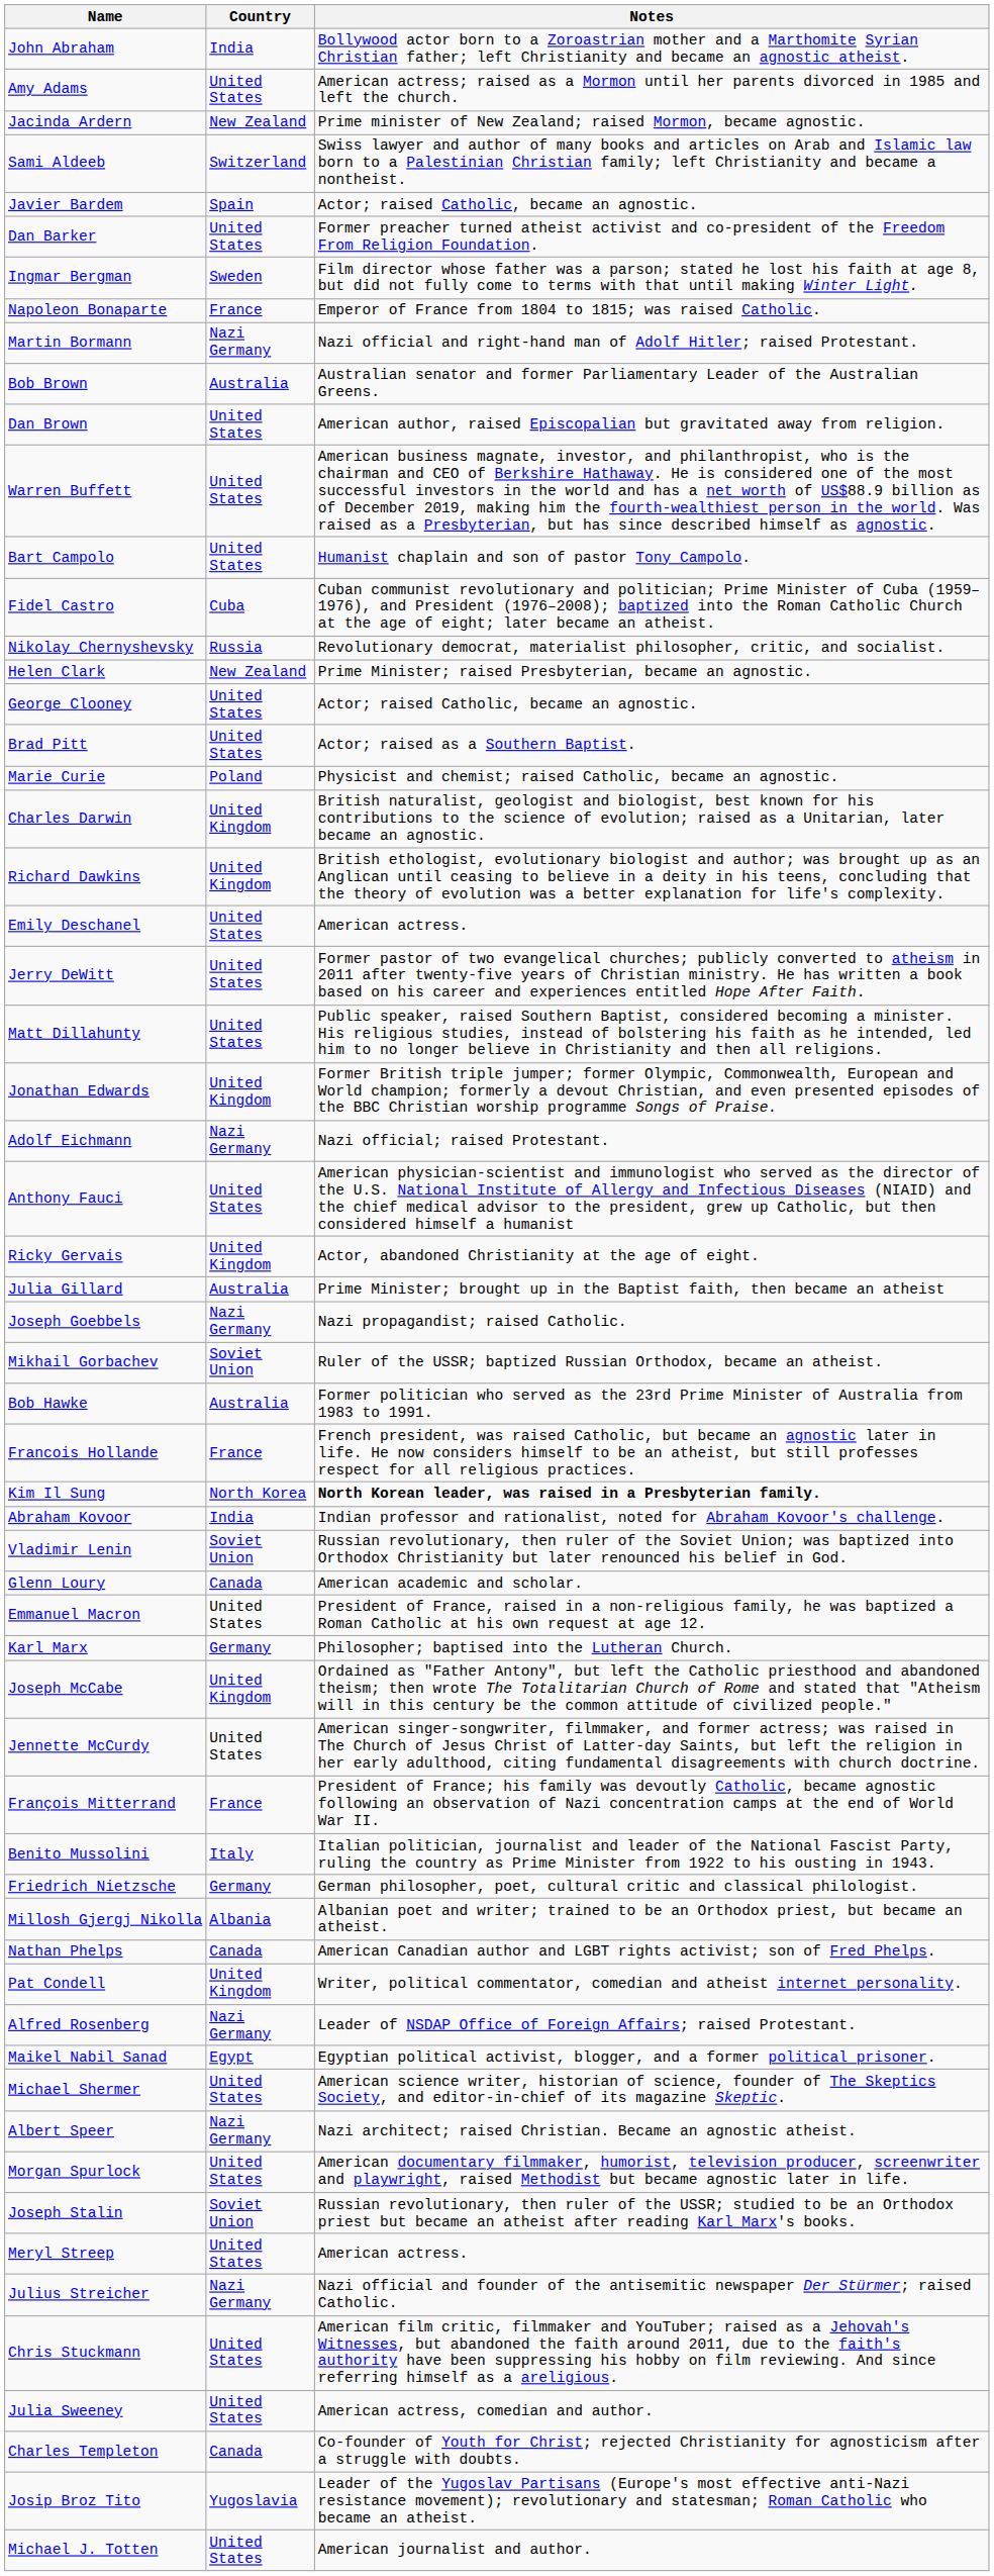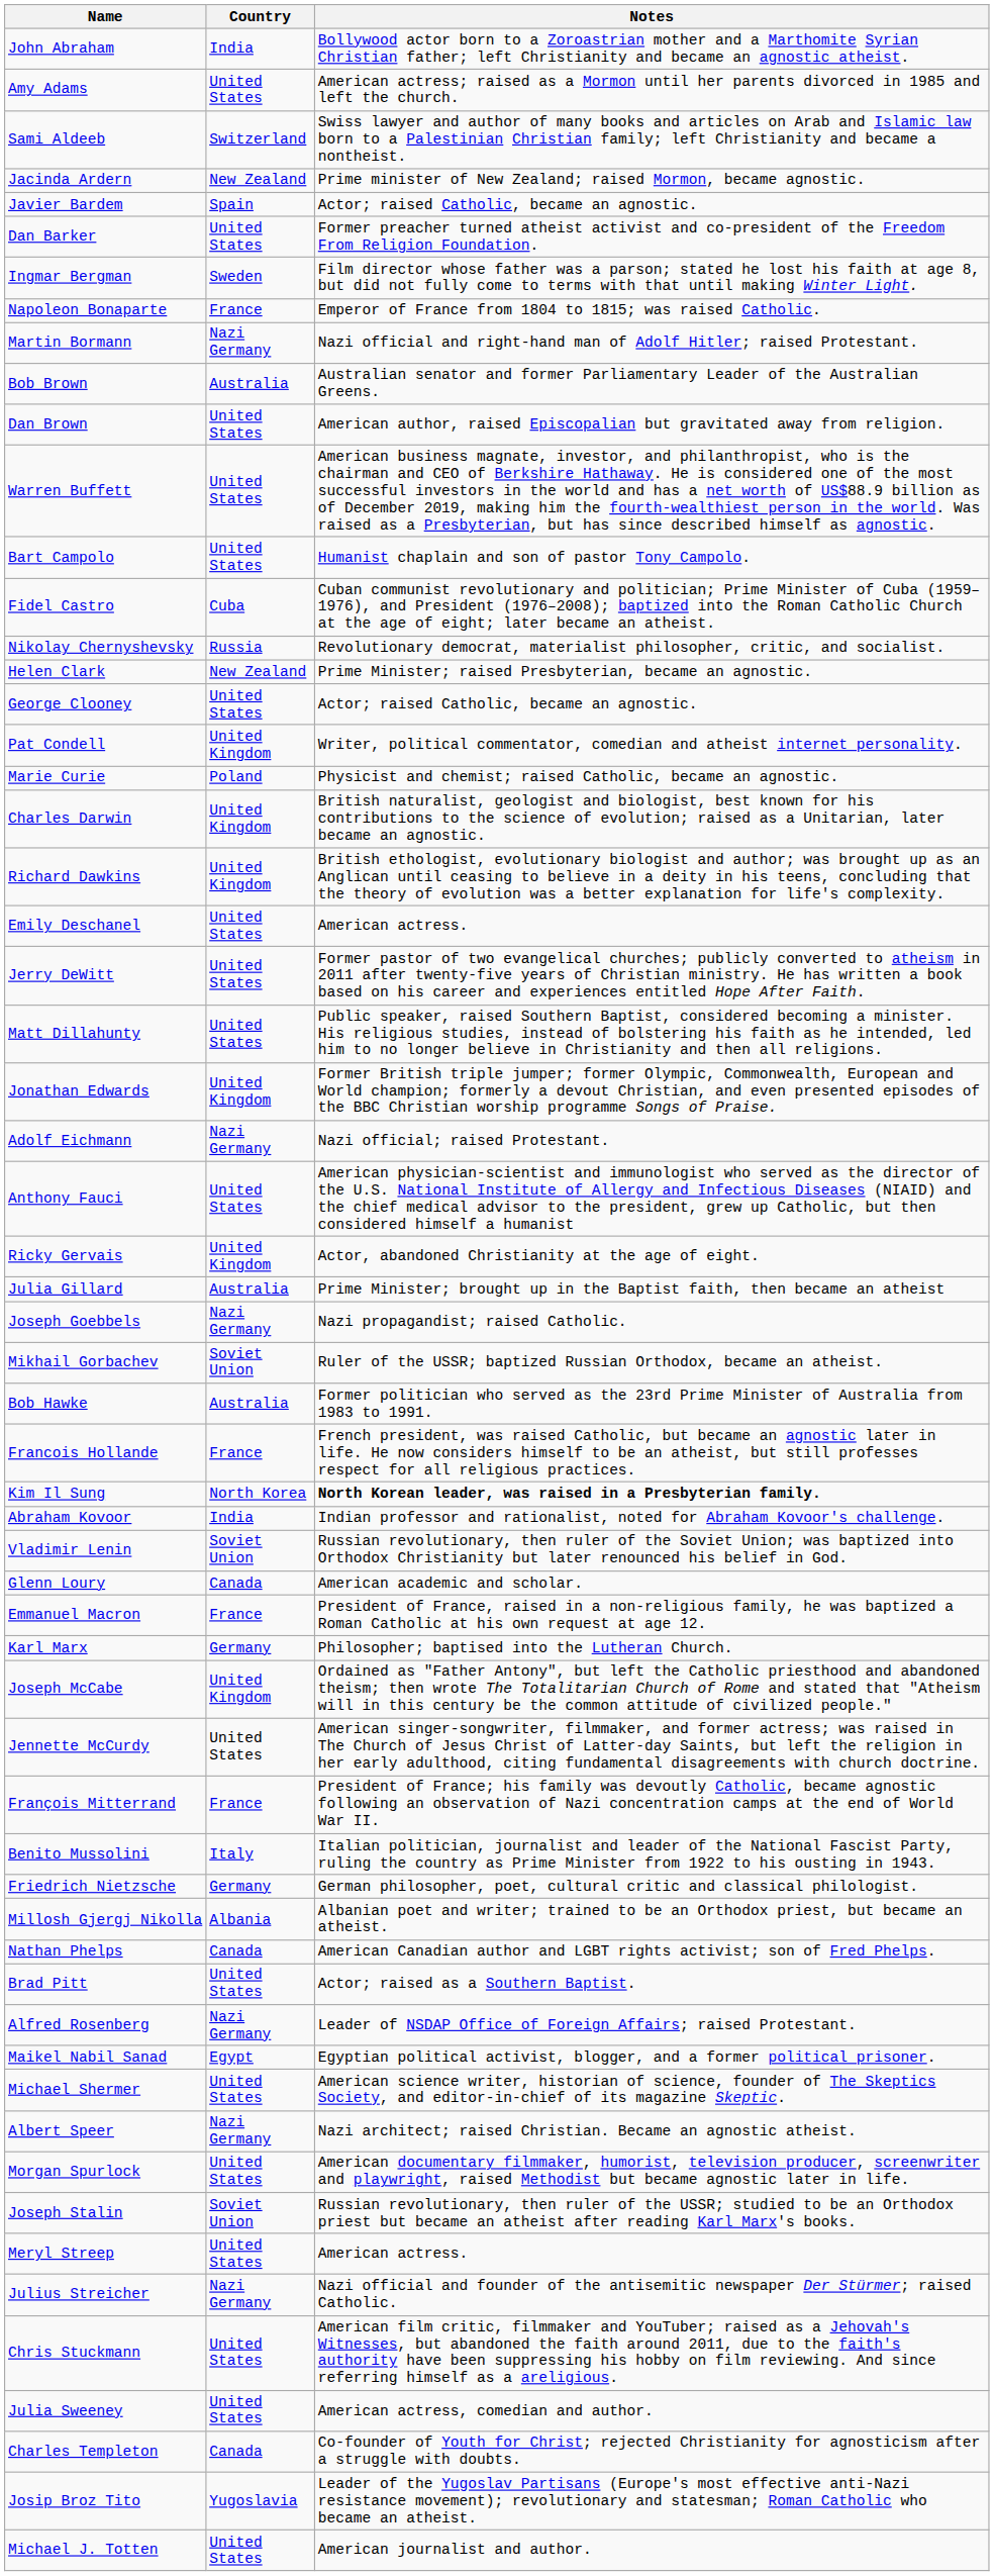 <table class="wikitable sortable">
 <tr>
 <th>Name</th>
 <th>Country</th>
 <th>Notes</th>
 </tr>
 <tr>
 <td><a href='#'>John Abraham</a></td>
 <td><a href='#'>India</a></td>
 <td><a href='#'>Bollywood</a> actor born to a <a href='#'>Zoroastrian</a> mother and a <a href='#'>Marthomite</a> <a href='#'>Syrian Christian</a> father; left Christianity and became an <a href='#'>agnostic atheist</a>.</td>
 </tr>
 <tr>
 <td><a href='#'>Amy Adams</a></td>
 <td><a href='#'>United States</a></td>
 <td>American actress; raised as a <a href='#'>Mormon</a> until her parents divorced in 1985 and left the church.</td>
 </tr>
 <tr>
+<td><a href='#'>Sami Aldeeb</a></td>
+<td><a href='#'>Switzerland</a></td>
+<td>Swiss lawyer and author of many books and articles on Arab and <a href='#'>Islamic law</a> born to a <a href='#'>Palestinian</a> <a href='#'>Christian</a> family; left Christianity and became a nontheist.</td>
+</tr>
+<tr>
 <td><a href='#'>Jacinda Ardern</a></td>
 <td><a href='#'>New Zealand</a></td>
 <td>Prime minister of New Zealand; raised <a href='#'>Mormon</a>, became agnostic.</td>
-</tr>
-<tr>
-<td><a href='#'>Sami Aldeeb</a></td>
-<td><a href='#'>Switzerland</a></td>
-<td>Swiss lawyer and author of many books and articles on Arab and <a href='#'>Islamic law</a> born to a <a href='#'>Palestinian</a> <a href='#'>Christian</a> family; left Christianity and became a nontheist.</td>
 </tr>
 <tr>
 <td><a href='#'>Javier Bardem</a></td>
 <td><a href='#'>Spain</a></td>
 <td>Actor; raised <a href='#'>Catholic</a>, became an agnostic.</td>
 </tr>
 <tr>
 <td><a href='#'>Dan Barker</a></td>
 <td><a href='#'>United States</a></td>
 <td>Former preacher turned atheist activist and co-president of the <a href='#'>Freedom From Religion Foundation</a>.</td>
 </tr>
 <tr>
 <td><a href='#'>Ingmar Bergman</a></td>
 <td><a href='#'>Sweden</a></td>
 <td>Film director whose father was a parson; stated he lost his faith at age 8, but did not fully come to terms with that until making <em><a href='#'>Winter Light</a>.</em></td>
 </tr>
 <tr>
 <td><a href='#'>Napoleon Bonaparte</a></td>
 <td><a href='#'>France</a></td>
 <td>Emperor of France from 1804 to 1815; was raised <a href='#'>Catholic</a>.</td>
 </tr>
 <tr>
 <td><a href='#'>Martin Bormann</a></td>
 <td><a href='#'>Nazi Germany</a></td>
 <td>Nazi official and right-hand man of <a href='#'>Adolf Hitler</a>; raised Protestant.</td>
 </tr>
 <tr>
 <td><a href='#'>Bob Brown</a></td>
 <td><a href='#'>Australia</a></td>
 <td>Australian senator and former Parliamentary Leader of the Australian Greens.</td>
 </tr>
 <tr>
 <td><a href='#'>Dan Brown</a></td>
 <td><a href='#'>United States</a></td>
 <td>American author, raised <a href='#'>Episcopalian</a> but gravitated away from religion.</td>
 </tr>
 <tr>
 <td><a href='#'>Warren Buffett</a></td>
 <td><a href='#'>United States</a></td>
 <td>American business magnate, investor, and philanthropist, who is the chairman and CEO of <a href='#'>Berkshire Hathaway</a>. He is considered one of the most successful investors in the world and has a <a href='#'>net worth</a> of <a href='#'>US$</a>88.9 billion as of December 2019, making him the <a href='#'>fourth-wealthiest person in the world</a>. Was raised as a <a href='#'>Presbyterian</a>, but has since described himself as <a href='#'>agnostic</a>.</td>
 </tr>
 <tr>
 <td><a href='#'>Bart Campolo</a></td>
 <td><a href='#'>United States</a></td>
 <td><a href='#'>Humanist</a> chaplain and son of pastor <a href='#'>Tony Campolo</a>.</td>
 </tr>
 <tr>
 <td><a href='#'>Fidel Castro</a></td>
 <td><a href='#'>Cuba</a></td>
 <td>Cuban communist revolutionary and politician; Prime Minister of Cuba (1959–1976), and President (1976–2008); <a href='#'>baptized</a> into the Roman Catholic Church at the age of eight; later became an atheist.</td>
 </tr>
 <tr>
 <td><a href='#'>Nikolay&nbsp;Chernyshevsky</a></td>
 <td><a href='#'>Russia</a></td>
 <td>Revolutionary democrat, materialist philosopher, critic, and socialist.</td>
 </tr>
 <tr>
 <td><a href='#'>Helen Clark</a></td>
 <td><a href='#'>New Zealand</a></td>
 <td>Prime Minister; raised Presbyterian, became an agnostic.</td>
 </tr>
 <tr>
 <td><a href='#'>George Clooney</a></td>
 <td><a href='#'>United States</a></td>
 <td>Actor; raised Catholic, became an agnostic.</td>
 </tr>
 <tr>
-<td><a href='#'>Brad Pitt</a></td>
-<td><a href='#'>United States</a></td>
-<td>Actor; raised as a <a href='#'>Southern Baptist</a>.</td>
+<td><a href='#'>Pat Condell</a></td>
+<td><a href='#'>United Kingdom</a></td>
+<td>Writer, political commentator, comedian and atheist <a href='#'>internet personality</a>.</td>
 </tr>
 <tr>
 <td><a href='#'>Marie Curie</a></td>
 <td><a href='#'>Poland</a></td>
 <td>Physicist and chemist; raised Catholic, became an agnostic.</td>
 </tr>
 <tr>
 <td><a href='#'>Charles Darwin</a></td>
 <td><a href='#'>United Kingdom</a></td>
 <td>British naturalist, geologist and biologist, best known for his contributions to the science of evolution; raised as a Unitarian, later became an agnostic.</td>
 </tr>
 <tr>
 <td><a href='#'>Richard Dawkins</a></td>
 <td><a href='#'>United Kingdom</a></td>
 <td>British ethologist, evolutionary biologist and author; was brought up as an Anglican until ceasing to believe in a deity in his teens, concluding that the theory of evolution was a better explanation for life's complexity.</td>
 </tr>
 <tr>
 <td><a href='#'>Emily Deschanel</a></td>
 <td><a href='#'>United States</a></td>
 <td>American actress.</td>
 </tr>
 <tr>
 <td><a href='#'>Jerry DeWitt</a></td>
 <td><a href='#'>United States</a></td>
 <td>Former pastor of two evangelical churches; publicly converted to <a href='#'>atheism</a> in 2011 after twenty-five years of Christian ministry. He has written a book based on his career and experiences entitled <em>Hope After Faith</em>.</td>
 </tr>
 <tr>
 <td><a href='#'>Matt Dillahunty</a></td>
 <td><a href='#'>United States</a></td>
 <td>Public speaker, raised Southern Baptist, considered becoming a minister. His religious studies, instead of bolstering his faith as he intended, led him to no longer believe in Christianity and then all religions.</td>
 </tr>
 <tr>
 <td nowrap><a href='#'>Jonathan Edwards</a></td>
 <td><a href='#'>United Kingdom</a></td>
 <td>Former British triple jumper; former Olympic, Commonwealth, European and World champion; formerly a devout Christian, and even presented episodes of the BBC Christian worship programme <em>Songs of Praise.</em></td>
 </tr>
 <tr>
 <td><a href='#'>Adolf Eichmann</a></td>
 <td><a href='#'>Nazi Germany</a></td>
 <td>Nazi official; raised Protestant.</td>
 </tr>
 <tr>
 <td nowrap><a href='#'>Anthony Fauci</a></td>
 <td><a href='#'>United States</a></td>
 <td>American physician-scientist and immunologist who served as the director of the U.S. <a href='#'>National Institute of Allergy and Infectious Diseases</a> (NIAID) and the chief medical advisor to the president, grew up Catholic, but then considered himself a humanist</td>
 </tr>
 <tr>
 <td><a href='#'>Ricky Gervais</a></td>
 <td><a href='#'>United Kingdom</a></td>
 <td>Actor, abandoned Christianity at the age of eight.</td>
 </tr>
 <tr>
 <td><a href='#'>Julia Gillard</a></td>
 <td><a href='#'>Australia</a></td>
 <td>Prime Minister; brought up in the Baptist faith, then became an atheist</td>
 </tr>
 <tr>
 <td><a href='#'>Joseph Goebbels</a></td>
 <td><a href='#'>Nazi Germany</a></td>
 <td>Nazi propagandist; raised Catholic.</td>
 </tr>
 <tr>
 <td><a href='#'>Mikhail Gorbachev</a></td>
 <td><a href='#'>Soviet Union</a></td>
 <td>Ruler of the USSR; baptized Russian Orthodox, became an atheist.</td>
 </tr>
 <tr>
 <td nowrap><a href='#'>Bob Hawke</a></td>
 <td><a href='#'>Australia</a></td>
 <td>Former politician who served as the 23rd Prime Minister of Australia from 1983 to 1991.</td>
 </tr>
 <tr>
 <td><a href='#'>Francois Hollande</a></td>
 <td><a href='#'>France</a></td>
 <td>French president, was raised Catholic, but became an <a href='#'>agnostic</a> later in life. He now considers himself to be an atheist, but still professes respect for all religious practices.</td>
 </tr>
 <tr>
 <td><a href='#'>Kim Il Sung</a></td>
 <td><a href='#'>North Korea</a></td>
 <td><strong>North Korean leader, was raised in a Presbyterian family.</strong></td>
 </tr>
 <tr>
 <td><a href='#'>Abraham Kovoor</a></td>
 <td><a href='#'>India</a></td>
 <td>Indian professor and rationalist, noted for <a href='#'>Abraham Kovoor's challenge</a>.</td>
 </tr>
 <tr>
 <td><a href='#'>Vladimir Lenin</a></td>
 <td><a href='#'>Soviet Union</a></td>
 <td>Russian revolutionary, then ruler of the Soviet Union; was baptized into Orthodox Christianity but later renounced his belief in God.</td>
 </tr>
 <tr>
 <td><a href='#'>Glenn Loury</a></td>
 <td><a href='#'>Canada</a></td>
 <td>American academic and scholar.</td>
 </tr>
 <tr>
 <td><a href='#'>Emmanuel Macron</a></td>
-<td>United States</td>
+<td><a href='#'>France</a></td>
 <td>President of France, raised in a non-religious family, he was baptized a Roman Catholic at his own request at age 12.</td>
 </tr>
 <tr>
 <td><a href='#'>Karl Marx</a></td>
 <td><a href='#'>Germany</a></td>
 <td>Philosopher; baptised into the <a href='#'>Lutheran</a> Church.</td>
 </tr>
 <tr>
 <td><a href='#'>Joseph McCabe</a></td>
 <td><a href='#'>United Kingdom</a></td>
 <td>Ordained as "Father Antony", but left the Catholic priesthood and abandoned theism; then wrote <em>The Totalitarian Church of Rome</em> and stated that "Atheism will in this century be the common attitude of civilized people."</td>
 </tr>
 <tr>
 <td><a href='#'>Jennette McCurdy</a></td>
 <td>United States</td>
 <td>American singer-songwriter, filmmaker, and former actress; was raised in The Church of Jesus Christ of Latter-day Saints, but left the religion in her early adulthood, citing fundamental disagreements with church doctrine.</td>
 </tr>
 <tr>
 <td><a href='#'>François Mitterrand</a></td>
 <td><a href='#'>France</a></td>
 <td>President of France; his family was devoutly <a href='#'>Catholic</a>, became agnostic following an observation of Nazi concentration camps at the end of World War II.</td>
 </tr>
 <tr>
 <td><a href='#'>Benito Mussolini</a></td>
 <td><a href='#'>Italy</a></td>
 <td>Italian politician, journalist and leader of the National Fascist Party, ruling the country as Prime Minister from 1922 to his ousting in 1943.</td>
 </tr>
 <tr>
 <td><a href='#'>Friedrich Nietzsche</a></td>
 <td><a href='#'>Germany</a></td>
 <td>German philosopher, poet, cultural critic and classical philologist.</td>
 </tr>
 <tr>
 <td nowrap><a href='#'>Millosh Gjergj Nikolla</a></td>
 <td><a href='#'>Albania</a></td>
 <td>Albanian poet and writer; trained to be an Orthodox priest, but became an atheist.</td>
 </tr>
 <tr>
 <td><a href='#'>Nathan Phelps</a></td>
 <td><a href='#'>Canada</a></td>
 <td>American Canadian author and LGBT rights activist; son of <a href='#'>Fred Phelps</a>.</td>
 </tr>
 <tr>
-<td><a href='#'>Pat Condell</a></td>
-<td><a href='#'>United Kingdom</a></td>
-<td>Writer, political commentator, comedian and atheist <a href='#'>internet personality</a>.</td>
+<td><a href='#'>Brad Pitt</a></td>
+<td><a href='#'>United States</a></td>
+<td>Actor; raised as a <a href='#'>Southern Baptist</a>.</td>
 </tr>
 <tr>
 <td><a href='#'>Alfred Rosenberg</a></td>
 <td><a href='#'>Nazi Germany</a></td>
 <td>Leader of <a href='#'>NSDAP Office of Foreign Affairs</a>; raised Protestant.</td>
 </tr>
 <tr>
 <td><a href='#'>Maikel Nabil Sanad</a></td>
 <td><a href='#'>Egypt</a></td>
 <td>Egyptian political activist, blogger, and a former <a href='#'>political prisoner</a>.</td>
 </tr>
 <tr>
 <td><a href='#'>Michael Shermer</a></td>
 <td><a href='#'>United States</a></td>
 <td>American science writer, historian of science, founder of <a href='#'>The Skeptics Society</a>, and editor-in-chief of its magazine <a href='#'><em>Skeptic</em></a>.</td>
 </tr>
 <tr>
 <td><a href='#'>Albert Speer</a></td>
 <td><a href='#'>Nazi Germany</a></td>
 <td>Nazi architect; raised Christian. Became an agnostic atheist.</td>
 </tr>
 <tr>
 <td><a href='#'>Morgan Spurlock</a></td>
 <td><a href='#'>United States</a></td>
 <td>American <a href='#'>documentary filmmaker</a>, <a href='#'>humorist</a>, <a href='#'>television producer</a>, <a href='#'>screenwriter</a> and <a href='#'>playwright</a>, raised <a href='#'>Methodist</a> but became agnostic later in life.</td>
 </tr>
 <tr>
 <td><a href='#'>Joseph Stalin</a></td>
 <td><a href='#'>Soviet Union</a></td>
 <td>Russian revolutionary, then ruler of the USSR; studied to be an Orthodox priest but became an atheist after reading <a href='#'>Karl Marx</a>'s books.</td>
 </tr>
 <tr>
 <td><a href='#'>Meryl Streep</a></td>
 <td><a href='#'>United States</a></td>
 <td>American actress.</td>
 </tr>
 <tr>
 <td><a href='#'>Julius Streicher</a></td>
 <td><a href='#'>Nazi Germany</a></td>
 <td>Nazi official and founder of the antisemitic newspaper <em><a href='#'>Der Stürmer</a></em>; raised Catholic.</td>
 </tr>
 <tr>
 <td><a href='#'>Chris Stuckmann</a></td>
 <td><a href='#'>United States</a></td>
 <td>American film critic, filmmaker and YouTuber; raised as a <a href='#'>Jehovah's Witnesses</a>, but abandoned the faith around 2011, due to the <a href='#'>faith's authority</a> have been suppressing his hobby on film reviewing. And since referring himself as a <a href='#'>areligious</a>.</td>
 </tr>
 <tr>
 <td><a href='#'>Julia Sweeney</a></td>
 <td><a href='#'>United States</a></td>
 <td>American actress, comedian and author.</td>
 </tr>
 <tr>
 <td><a href='#'>Charles Templeton</a></td>
 <td><a href='#'>Canada</a></td>
 <td>Co-founder of <a href='#'>Youth for Christ</a>; rejected Christianity for agnosticism after a struggle with doubts.</td>
 </tr>
 <tr>
 <td><a href='#'>Josip Broz Tito</a></td>
 <td><a href='#'>Yugoslavia</a></td>
 <td>Leader of the <a href='#'>Yugoslav Partisans</a> (Europe's most effective anti-Nazi resistance movement); revolutionary and statesman; <a href='#'>Roman Catholic</a> who became an atheist.</td>
 </tr>
 <tr>
 <td><a href='#'>Michael J. Totten</a></td>
 <td><a href='#'>United States</a></td>
 <td>American journalist and author.</td>
 </tr>
 </table>
